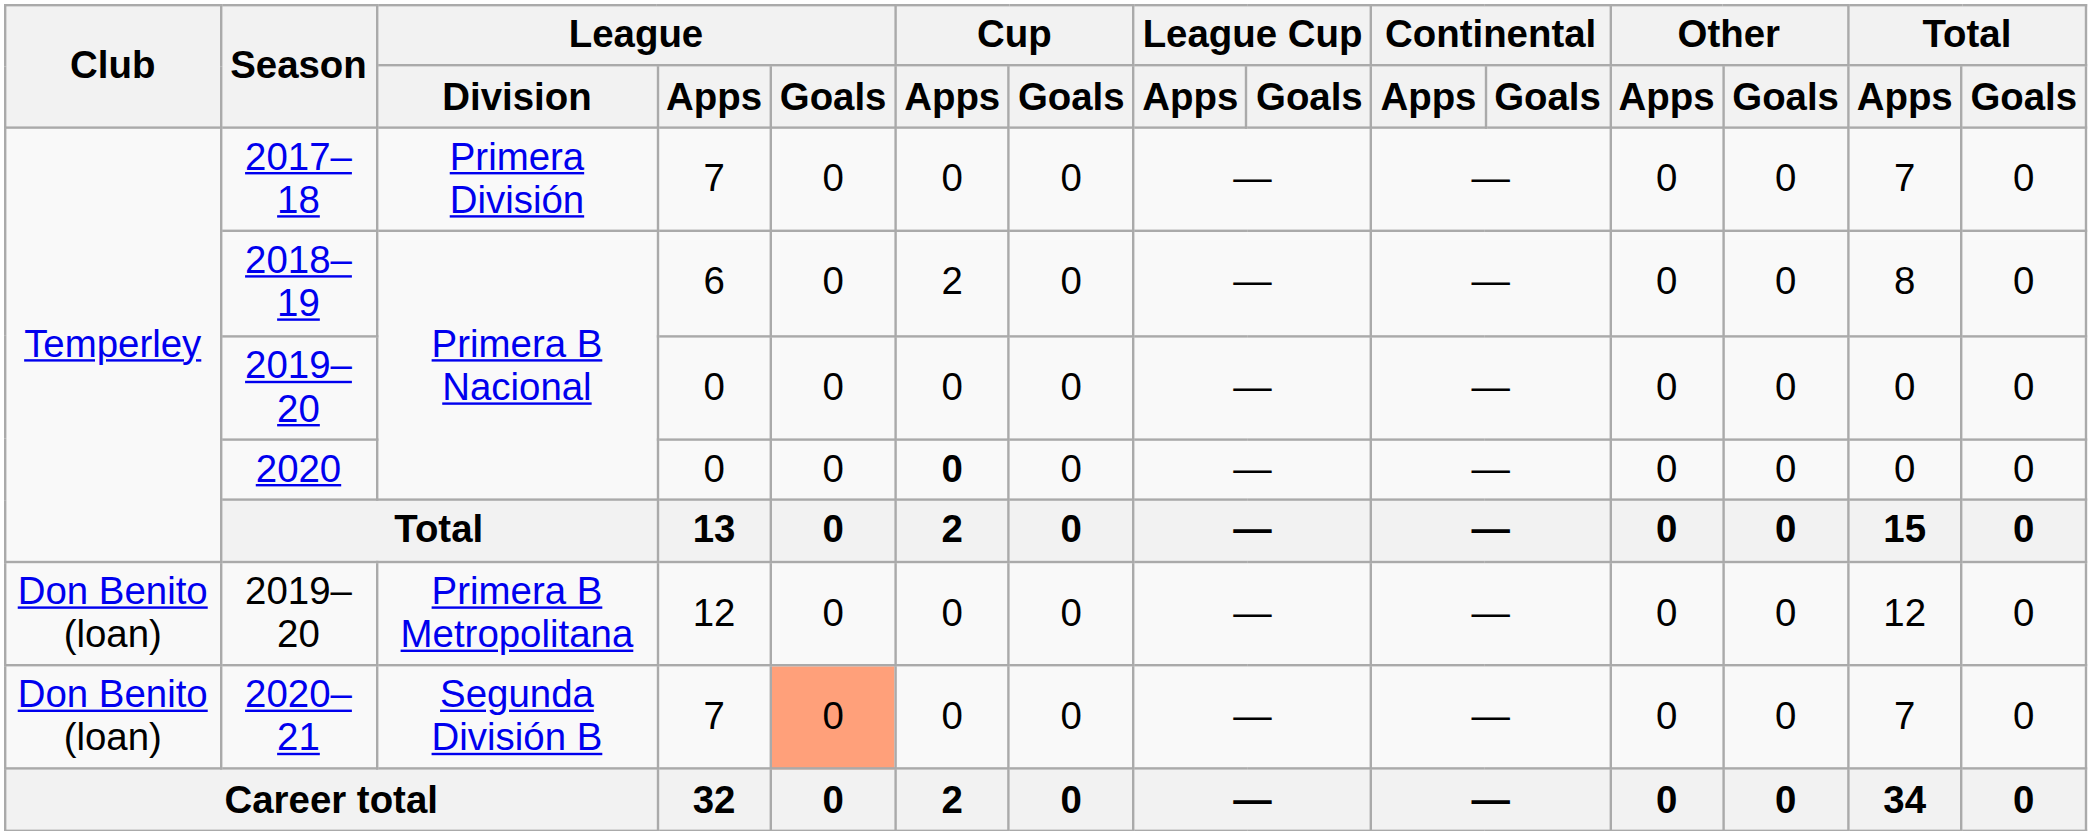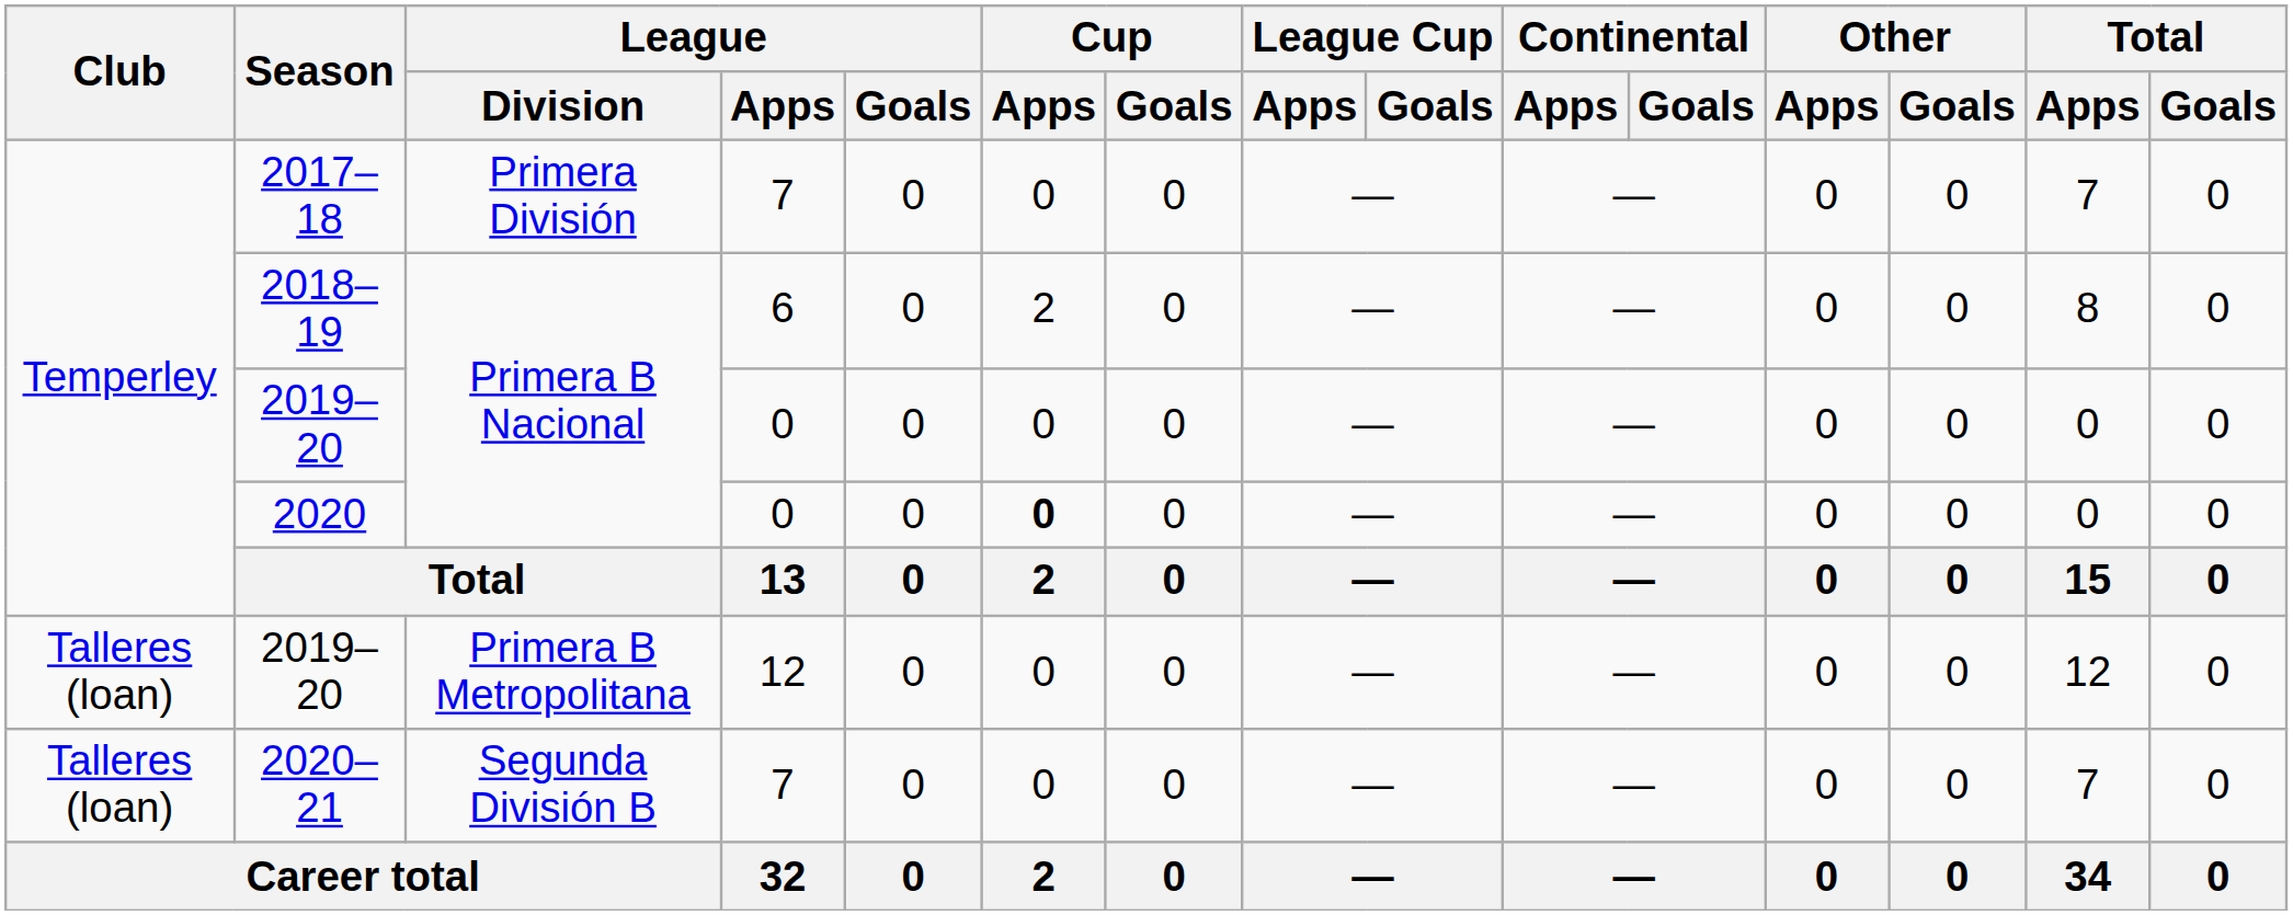 <table class="wikitable" style="text-align:center">
 <tr>
 <th rowspan="2">Club</th>
 <th rowspan="2">Season</th>
 <th colspan="3">League</th>
 <th colspan="2">Cup</th>
 <th colspan="2">League Cup</th>
 <th colspan="2">Continental</th>
 <th colspan="2">Other</th>
 <th colspan="2">Total</th>
 </tr>
 <tr>
 <th>Division</th>
 <th>Apps</th>
 <th>Goals</th>
 <th>Apps</th>
 <th>Goals</th>
 <th>Apps</th>
 <th>Goals</th>
 <th>Apps</th>
 <th>Goals</th>
 <th>Apps</th>
 <th>Goals</th>
 <th>Apps</th>
 <th>Goals</th>
 </tr>
 <tr>
 <td rowspan="5"><a href='#'>Temperley</a></td>
 <td><a href='#'>2017–18</a></td>
 <td rowspan="1"><a href='#'>Primera División</a></td>
 <td>7</td>
 <td>0</td>
 <td>0</td>
 <td>0</td>
 <td colspan="2">—</td>
 <td colspan="2">—</td>
 <td>0</td>
 <td>0</td>
 <td>7</td>
 <td>0</td>
 </tr>
 <tr>
 <td><a href='#'>2018–19</a></td>
 <td rowspan="3"><a href='#'>Primera B Nacional</a></td>
 <td>6</td>
 <td>0</td>
 <td>2</td>
 <td>0</td>
 <td colspan="2">—</td>
 <td colspan="2">—</td>
 <td>0</td>
 <td>0</td>
 <td>8</td>
 <td>0</td>
 </tr>
 <tr>
 <td><a href='#'>2019–20</a></td>
 <td>0</td>
 <td>0</td>
 <td>0</td>
 <td>0</td>
 <td colspan="2">—</td>
 <td colspan="2">—</td>
 <td>0</td>
 <td>0</td>
 <td>0</td>
 <td>0</td>
 </tr>
 <tr>
 <td><a href='#'>2020</a></td>
 <td>0</td>
 <td>0</td>
 <td><strong>0</strong></td>
 <td>0</td>
 <td colspan="2">—</td>
 <td colspan="2">—</td>
 <td>0</td>
 <td>0</td>
 <td>0</td>
 <td>0</td>
 </tr>
 <tr>
 <th colspan="2">Total</th>
 <th>13</th>
 <th>0</th>
 <th>2</th>
 <th>0</th>
 <th colspan="2">—</th>
 <th colspan="2">—</th>
 <th>0</th>
 <th>0</th>
 <th>15</th>
 <th>0</th>
 </tr>
 <tr>
-<td rowspan="1"><a href='#'>Don Benito</a> (loan)</td>
+<td rowspan="1"><a href='#'>Talleres</a> (loan)</td>
 <td>2019–20</td>
 <td rowspan="1"><a href='#'>Primera B Metropolitana</a></td>
 <td>12</td>
 <td>0</td>
 <td>0</td>
 <td>0</td>
 <td colspan="2">—</td>
 <td colspan="2">—</td>
 <td>0</td>
 <td>0</td>
 <td>12</td>
 <td>0</td>
 </tr>
 <tr>
-<td rowspan="1"><a href='#'>Don Benito</a> (loan)</td>
+<td rowspan="1"><a href='#'>Talleres</a> (loan)</td>
 <td><a href='#'>2020–21</a></td>
 <td rowspan="1"><a href='#'>Segunda División B</a></td>
 <td>7</td>
-<td style="background: lightsalmon;">0</td>
+<td>0</td>
 <td>0</td>
 <td>0</td>
 <td colspan="2">—</td>
 <td colspan="2">—</td>
 <td>0</td>
 <td>0</td>
 <td>7</td>
 <td>0</td>
 </tr>
 <tr>
 <th colspan="3">Career total</th>
 <th>32</th>
 <th>0</th>
 <th>2</th>
 <th>0</th>
 <th colspan="2">—</th>
 <th colspan="2">—</th>
 <th>0</th>
 <th>0</th>
 <th>34</th>
 <th>0</th>
 </tr>
 </table>
